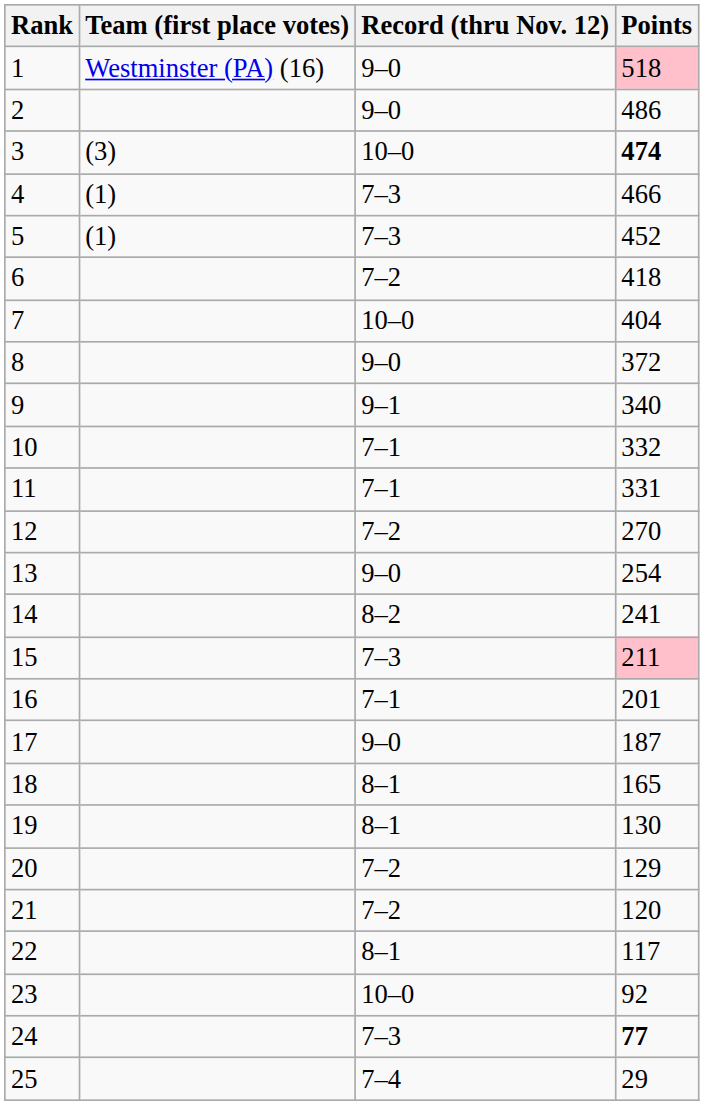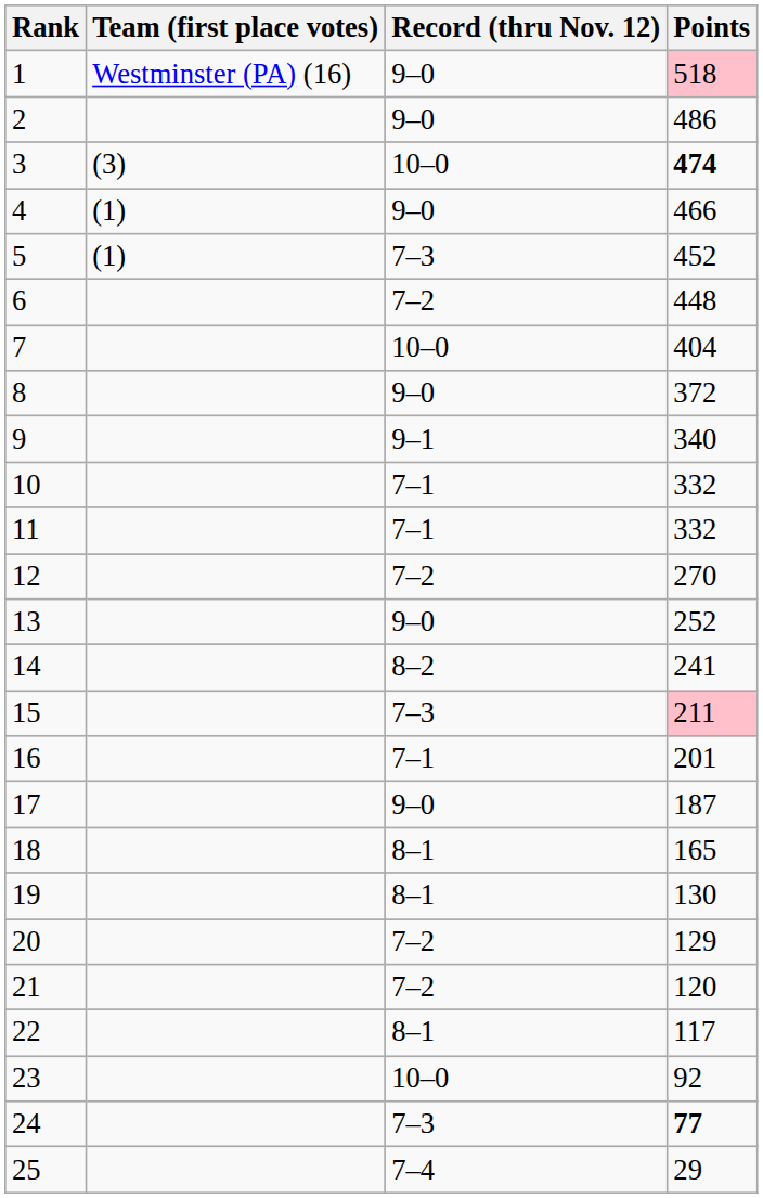 <table class="wikitable">
 <tr>
 <th>Rank</th>
 <th>Team (first place votes)</th>
 <th>Record (thru Nov. 12)</th>
 <th>Points</th>
 </tr>
 <tr>
 <td>1</td>
 <td><a href='#'>Westminster (PA)</a> (16)</td>
 <td>9–0</td>
 <td style="background: pink;">518</td>
 </tr>
 <tr>
 <td>2</td>
 <td></td>
 <td>9–0</td>
 <td>486</td>
 </tr>
 <tr>
 <td>3</td>
 <td> (3)</td>
 <td>10–0</td>
 <td><strong>474</strong></td>
 </tr>
 <tr>
 <td>4</td>
 <td> (1)</td>
-<td>7–3</td>
+<td>9–0</td>
 <td>466</td>
 </tr>
 <tr>
 <td>5</td>
 <td> (1)</td>
 <td>7–3</td>
 <td>452</td>
 </tr>
 <tr>
 <td>6</td>
 <td></td>
 <td>7–2</td>
-<td>418</td>
+<td>448</td>
 </tr>
 <tr>
 <td>7</td>
 <td></td>
 <td>10–0</td>
 <td>404</td>
 </tr>
 <tr>
 <td>8</td>
 <td></td>
 <td>9–0</td>
 <td>372</td>
 </tr>
 <tr>
 <td>9</td>
 <td></td>
 <td>9–1</td>
 <td>340</td>
 </tr>
 <tr>
 <td>10</td>
 <td></td>
 <td>7–1</td>
 <td>332</td>
 </tr>
 <tr>
 <td>11</td>
 <td></td>
 <td>7–1</td>
-<td>331</td>
+<td>332</td>
 </tr>
 <tr>
 <td>12</td>
 <td></td>
 <td>7–2</td>
 <td>270</td>
 </tr>
 <tr>
 <td>13</td>
 <td></td>
 <td>9–0</td>
-<td>254</td>
+<td>252</td>
 </tr>
 <tr>
 <td>14</td>
 <td></td>
 <td>8–2</td>
 <td>241</td>
 </tr>
 <tr>
 <td>15</td>
 <td></td>
 <td>7–3</td>
 <td style="background: pink;">211</td>
 </tr>
 <tr>
 <td>16</td>
 <td></td>
 <td>7–1</td>
 <td>201</td>
 </tr>
 <tr>
 <td>17</td>
 <td></td>
 <td>9–0</td>
 <td>187</td>
 </tr>
 <tr>
 <td>18</td>
 <td></td>
 <td>8–1</td>
 <td>165</td>
 </tr>
 <tr>
 <td>19</td>
 <td></td>
 <td>8–1</td>
 <td>130</td>
 </tr>
 <tr>
 <td>20</td>
 <td></td>
 <td>7–2</td>
 <td>129</td>
 </tr>
 <tr>
 <td>21</td>
 <td></td>
 <td>7–2</td>
 <td>120</td>
 </tr>
 <tr>
 <td>22</td>
 <td></td>
 <td>8–1</td>
 <td>117</td>
 </tr>
 <tr>
 <td>23</td>
 <td></td>
 <td>10–0</td>
 <td>92</td>
 </tr>
 <tr>
 <td>24</td>
 <td></td>
 <td>7–3</td>
 <td><strong>77</strong></td>
 </tr>
 <tr>
 <td>25</td>
 <td></td>
 <td>7–4</td>
 <td>29</td>
 </tr>
 <tr>
 </tr>
 </table>
